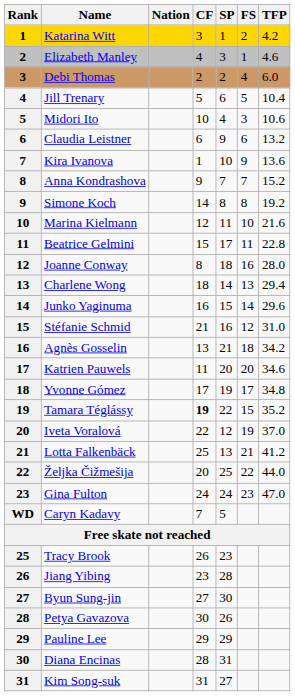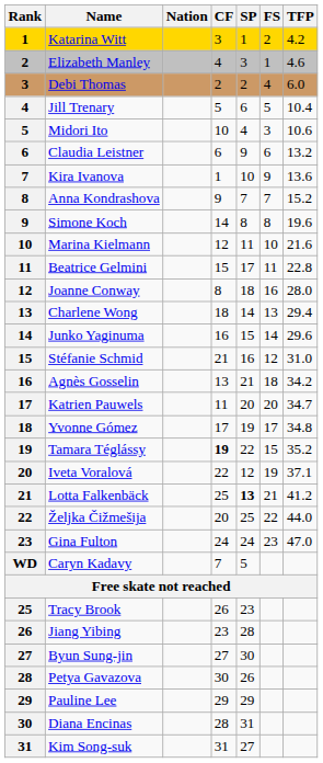 <table class="wikitable">
 <tr>
 <th>Rank</th>
 <th>Name</th>
 <th>Nation</th>
 <th>CF</th>
 <th>SP</th>
 <th>FS</th>
 <th>TFP</th>
 </tr>
 <tr bgcolor="gold">
 <td align="center"><strong>1</strong></td>
 <td><a href='#'>Katarina Witt</a></td>
 <td></td>
 <td>3</td>
 <td>1</td>
 <td>2</td>
 <td>4.2</td>
 </tr>
 <tr bgcolor="silver">
 <td align="center"><strong>2</strong></td>
 <td><a href='#'>Elizabeth Manley</a></td>
 <td></td>
 <td>4</td>
 <td>3</td>
 <td>1</td>
 <td>4.6</td>
 </tr>
 <tr bgcolor="cc9966">
 <td align="center"><strong>3</strong></td>
 <td><a href='#'>Debi Thomas</a></td>
 <td></td>
 <td>2</td>
 <td>2</td>
 <td>4</td>
 <td>6.0</td>
 </tr>
 <tr>
 <th>4</th>
 <td><a href='#'>Jill Trenary</a></td>
 <td></td>
 <td>5</td>
 <td>6</td>
 <td>5</td>
 <td>10.4</td>
 </tr>
 <tr>
 <th>5</th>
 <td><a href='#'>Midori Ito</a></td>
 <td></td>
 <td>10</td>
 <td>4</td>
 <td>3</td>
 <td>10.6</td>
 </tr>
 <tr>
 <th>6</th>
 <td><a href='#'>Claudia Leistner</a></td>
 <td></td>
 <td>6</td>
 <td>9</td>
 <td>6</td>
 <td>13.2</td>
 </tr>
 <tr>
 <th>7</th>
 <td><a href='#'>Kira Ivanova</a></td>
 <td></td>
 <td>1</td>
 <td>10</td>
 <td>9</td>
 <td>13.6</td>
 </tr>
 <tr>
 <th>8</th>
 <td><a href='#'>Anna Kondrashova</a></td>
 <td></td>
 <td>9</td>
 <td>7</td>
 <td>7</td>
 <td>15.2</td>
 </tr>
 <tr>
 <th>9</th>
 <td><a href='#'>Simone Koch</a></td>
 <td></td>
 <td>14</td>
 <td>8</td>
 <td>8</td>
-<td>19.2</td>
+<td>19.6</td>
 </tr>
 <tr>
 <th>10</th>
 <td><a href='#'>Marina Kielmann</a></td>
 <td></td>
 <td>12</td>
 <td>11</td>
 <td>10</td>
 <td>21.6</td>
 </tr>
 <tr>
 <th>11</th>
 <td><a href='#'>Beatrice Gelmini</a></td>
 <td></td>
 <td>15</td>
 <td>17</td>
 <td>11</td>
 <td>22.8</td>
 </tr>
 <tr>
 <th>12</th>
 <td><a href='#'>Joanne Conway</a></td>
 <td></td>
 <td>8</td>
 <td>18</td>
 <td>16</td>
 <td>28.0</td>
 </tr>
 <tr>
 <th>13</th>
 <td><a href='#'>Charlene Wong</a></td>
 <td></td>
 <td>18</td>
 <td>14</td>
 <td>13</td>
 <td>29.4</td>
 </tr>
 <tr>
 <th>14</th>
 <td><a href='#'>Junko Yaginuma</a></td>
 <td></td>
 <td>16</td>
 <td>15</td>
 <td>14</td>
 <td>29.6</td>
 </tr>
 <tr>
 <th>15</th>
 <td><a href='#'>Stéfanie Schmid</a></td>
 <td></td>
 <td>21</td>
 <td>16</td>
 <td>12</td>
 <td>31.0</td>
 </tr>
 <tr>
 <th>16</th>
 <td><a href='#'>Agnès Gosselin</a></td>
 <td></td>
 <td>13</td>
 <td>21</td>
 <td>18</td>
 <td>34.2</td>
 </tr>
 <tr>
 <th>17</th>
 <td><a href='#'>Katrien Pauwels</a></td>
 <td></td>
 <td>11</td>
 <td>20</td>
 <td>20</td>
-<td>34.6</td>
+<td>34.7</td>
 </tr>
 <tr>
 <th>18</th>
 <td><a href='#'>Yvonne Gómez</a></td>
 <td></td>
 <td>17</td>
 <td>19</td>
 <td>17</td>
 <td>34.8</td>
 </tr>
 <tr>
 <th>19</th>
 <td><a href='#'>Tamara Téglássy</a></td>
 <td></td>
 <td><strong>19</strong></td>
 <td>22</td>
 <td>15</td>
 <td>35.2</td>
 </tr>
 <tr>
 <th>20</th>
 <td><a href='#'>Iveta Voralová</a></td>
 <td></td>
 <td>22</td>
 <td>12</td>
 <td>19</td>
-<td>37.0</td>
+<td>37.1</td>
 </tr>
 <tr>
 <th>21</th>
 <td><a href='#'>Lotta Falkenbäck</a></td>
 <td></td>
 <td>25</td>
-<td>13</td>
+<td><strong>13</strong></td>
 <td>21</td>
 <td>41.2</td>
 </tr>
 <tr>
 <th>22</th>
 <td><a href='#'>Željka Čižmešija</a></td>
 <td></td>
 <td>20</td>
 <td>25</td>
 <td>22</td>
 <td>44.0</td>
 </tr>
 <tr>
 <th>23</th>
 <td><a href='#'>Gina Fulton</a></td>
 <td></td>
 <td>24</td>
 <td>24</td>
 <td>23</td>
 <td>47.0</td>
 </tr>
 <tr>
 <th>WD</th>
 <td><a href='#'>Caryn Kadavy</a></td>
 <td></td>
 <td>7</td>
 <td>5</td>
 <td></td>
 <td></td>
 </tr>
 <tr>
 <th colspan=7>Free skate not reached</th>
 </tr>
 <tr>
 <th>25</th>
 <td><a href='#'>Tracy Brook</a></td>
 <td></td>
 <td>26</td>
 <td>23</td>
 <td></td>
 <td></td>
 </tr>
 <tr>
 <th>26</th>
 <td><a href='#'>Jiang Yibing</a></td>
 <td></td>
 <td>23</td>
 <td>28</td>
 <td></td>
 <td></td>
 </tr>
 <tr>
 <th>27</th>
 <td><a href='#'>Byun Sung-jin</a></td>
 <td></td>
 <td>27</td>
 <td>30</td>
 <td></td>
 <td></td>
 </tr>
 <tr>
 <th>28</th>
 <td><a href='#'>Petya Gavazova</a></td>
 <td></td>
 <td>30</td>
 <td>26</td>
 <td></td>
 <td></td>
 </tr>
 <tr>
 <th>29</th>
 <td><a href='#'>Pauline Lee</a></td>
 <td></td>
 <td>29</td>
 <td>29</td>
 <td></td>
 <td></td>
 </tr>
 <tr>
 <th>30</th>
 <td><a href='#'>Diana Encinas</a></td>
 <td></td>
 <td>28</td>
 <td>31</td>
 <td></td>
 <td></td>
 </tr>
 <tr>
 <th>31</th>
 <td><a href='#'>Kim Song-suk</a></td>
 <td></td>
 <td>31</td>
 <td>27</td>
 <td></td>
 <td></td>
 </tr>
 </table>
